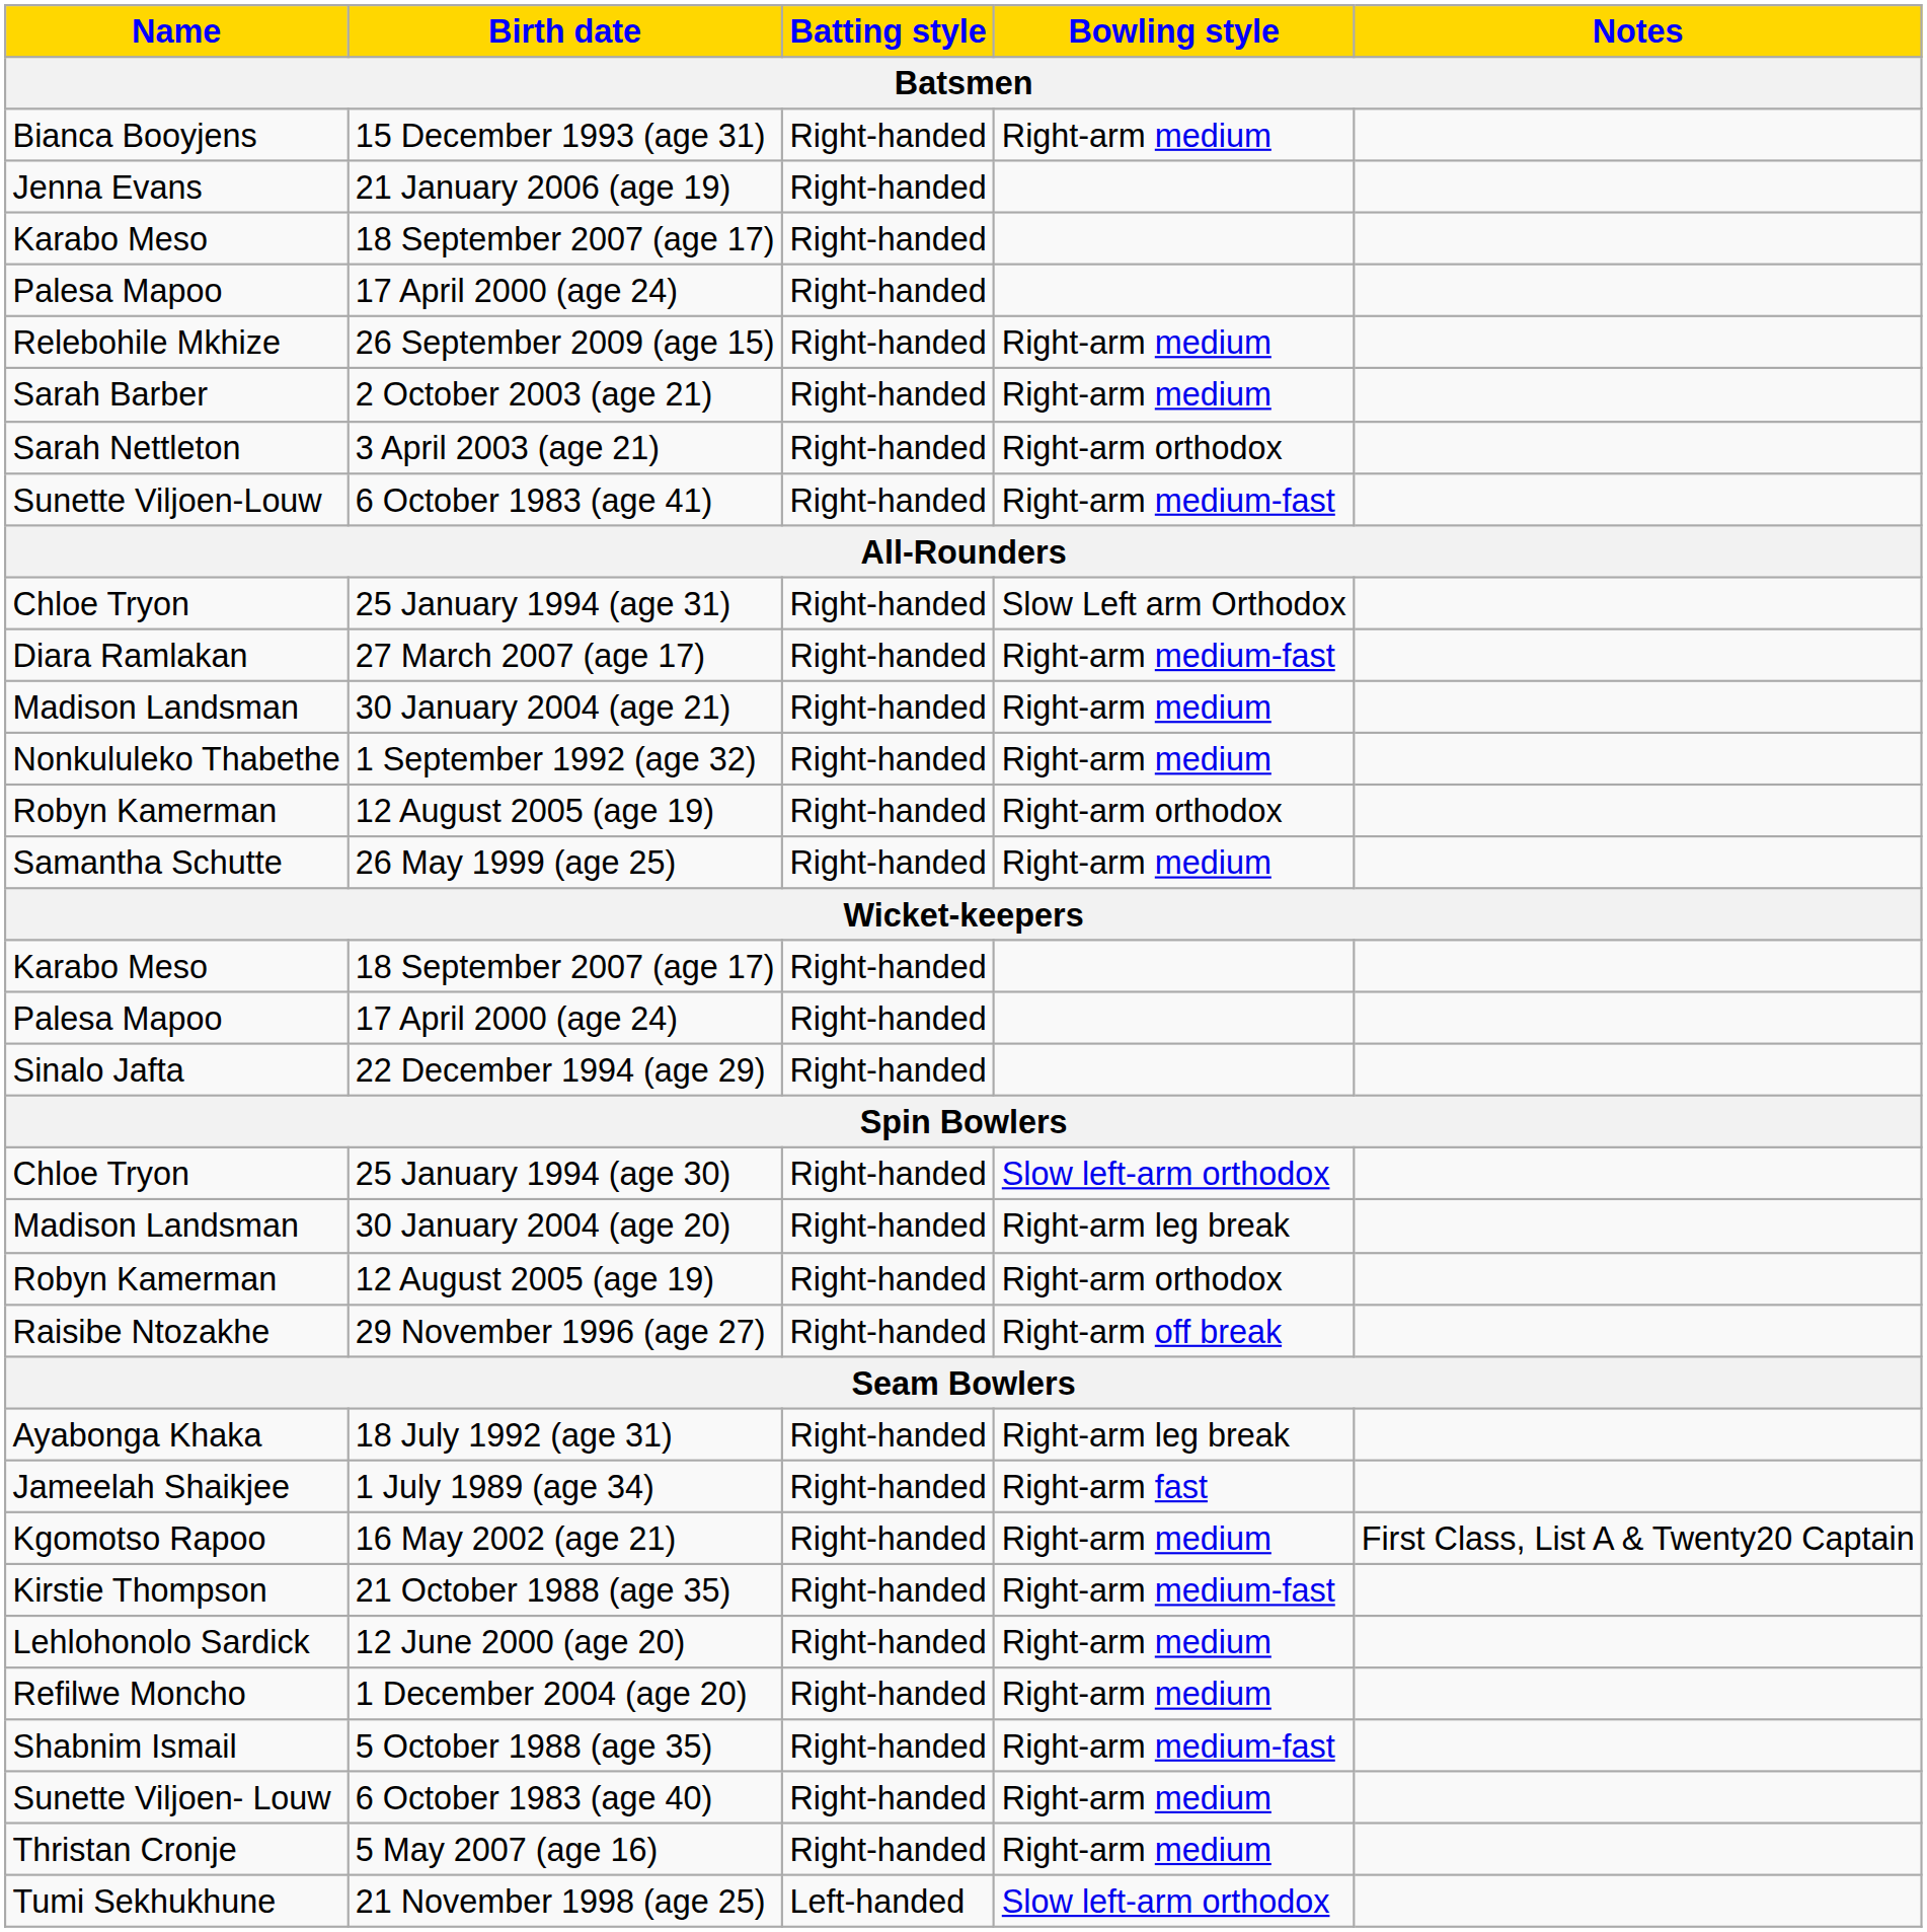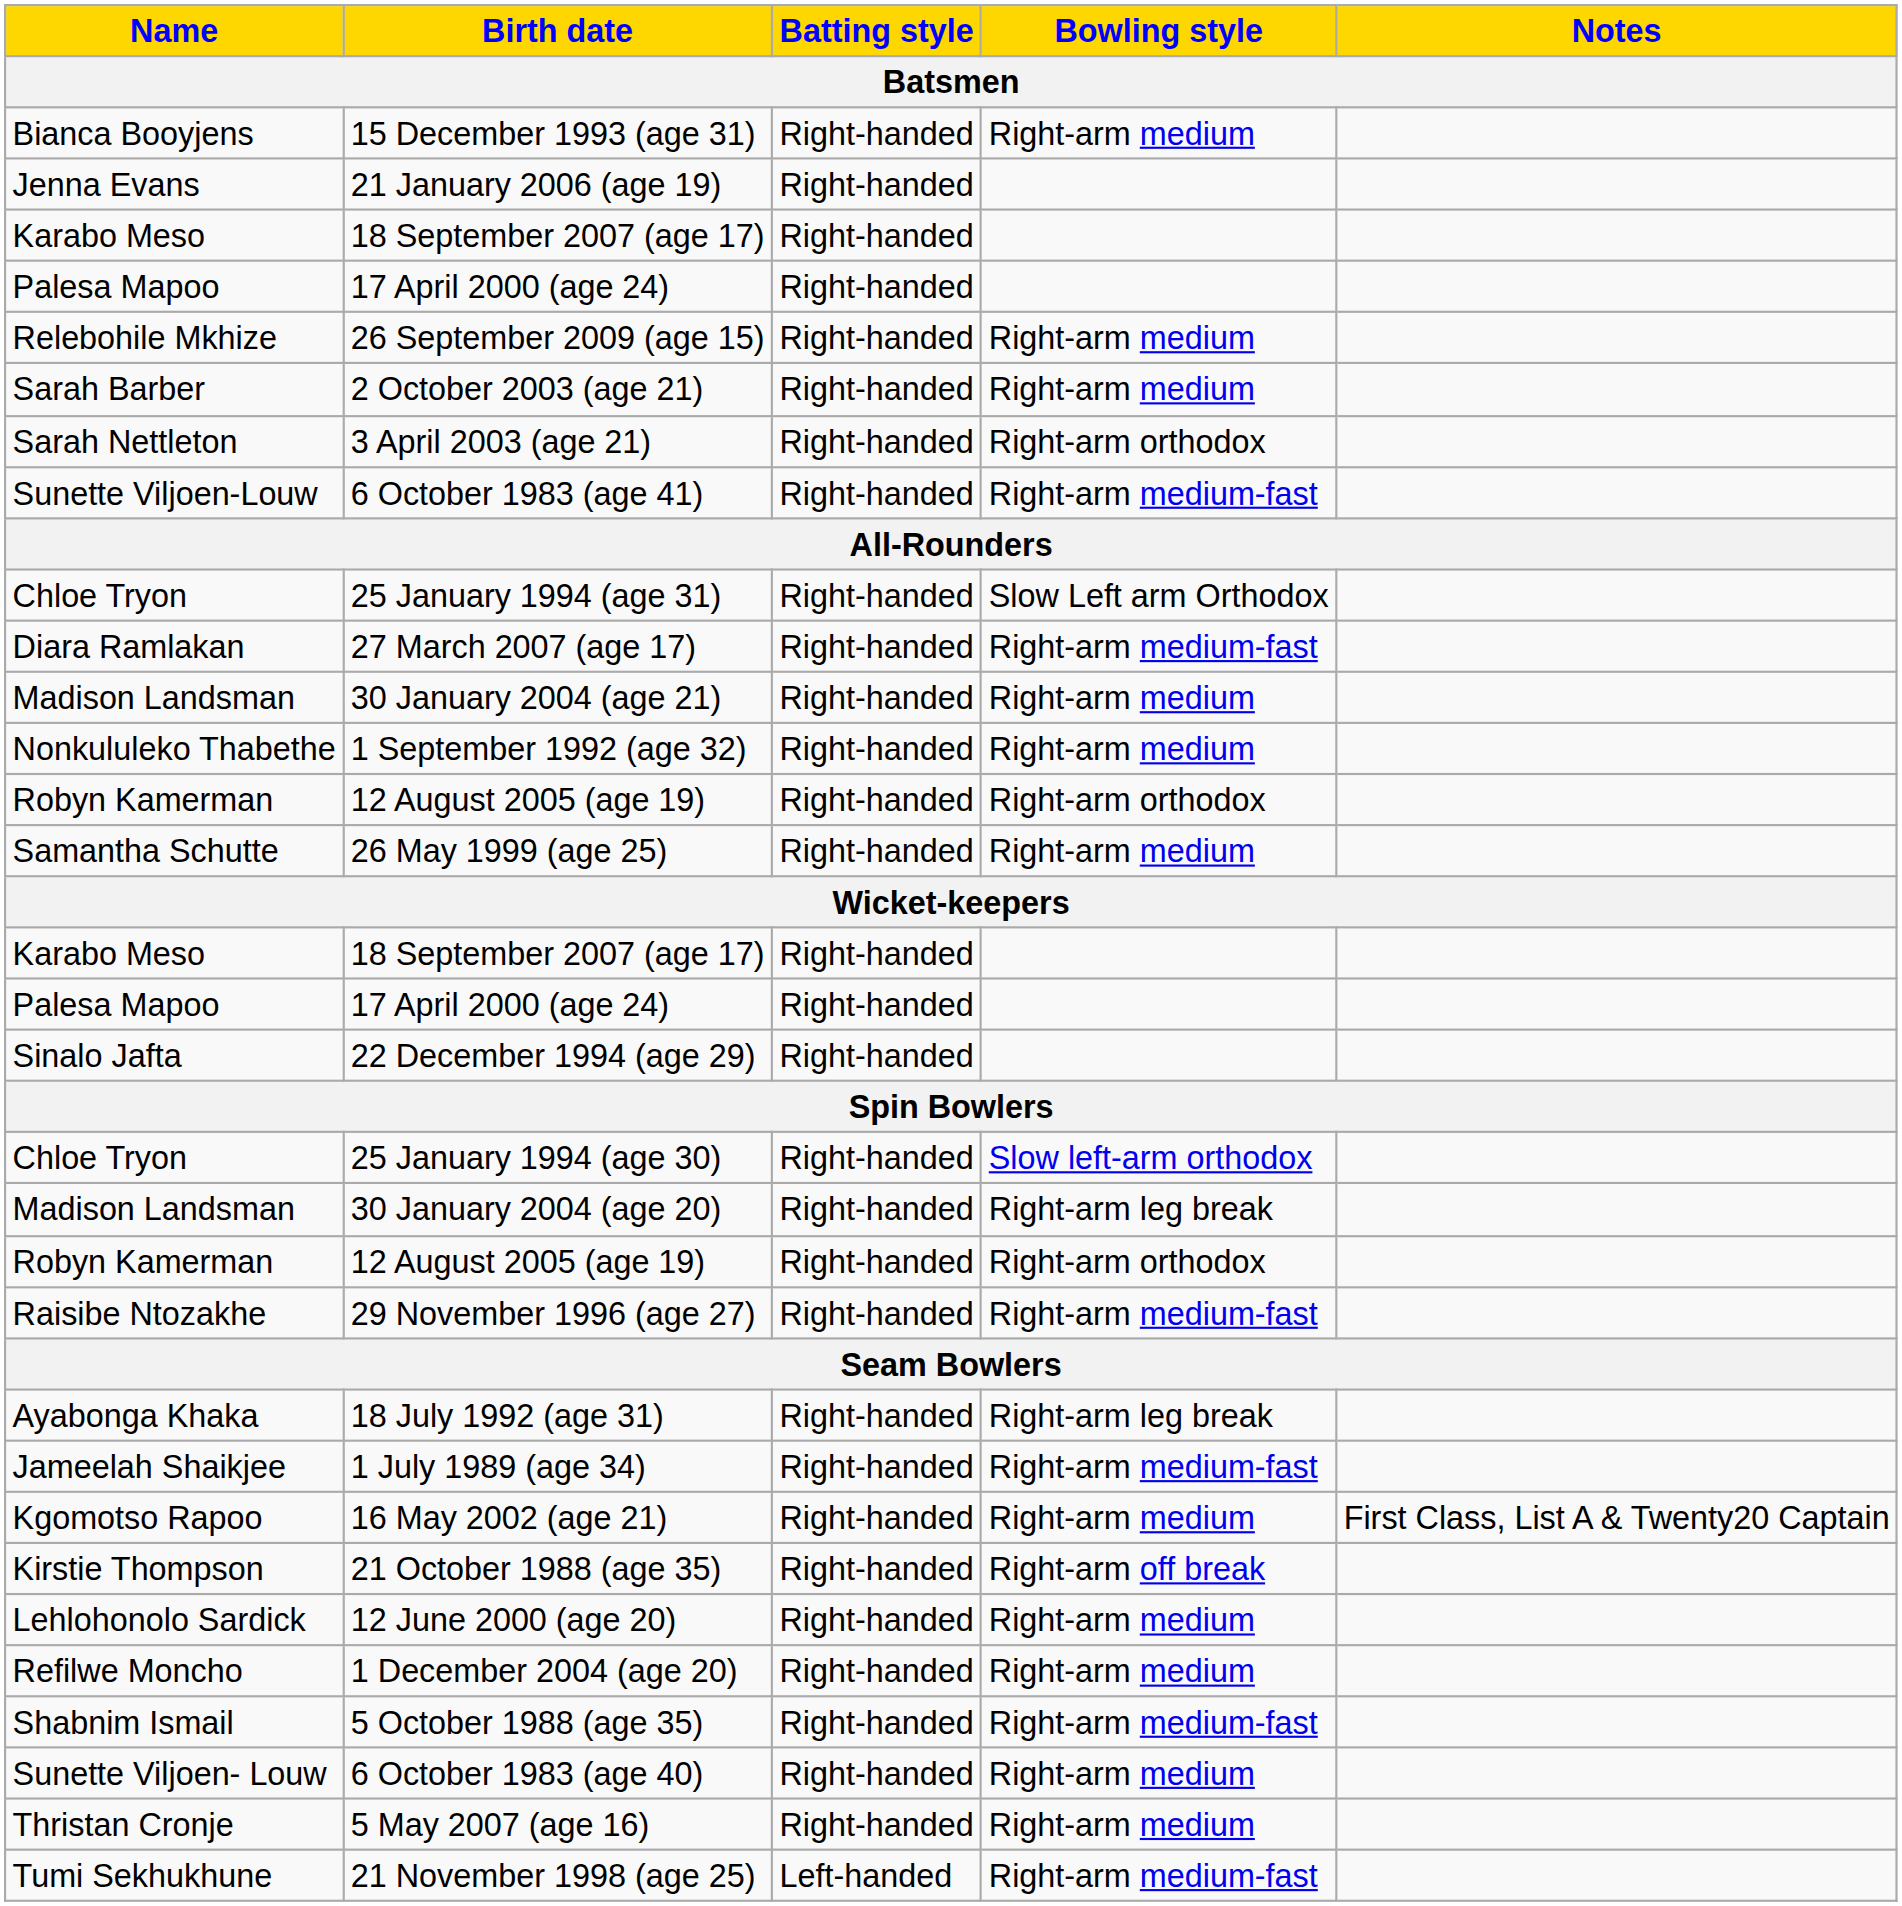 <table class="wikitable" style="font-size:95%;">
 <tr>
 <th style="background:gold; color:blue" align="right">Name</th>
 <th style="background:gold; color:blue" align="right">Birth date</th>
 <th style="background:gold; color:blue" align="right">Batting style</th>
 <th style="background:gold; color:blue" align="right">Bowling style</th>
 <th style="background:gold; color:blue" align="right">Notes</th>
 </tr>
 <tr>
 <th colspan="5">Batsmen</th>
 </tr>
 <tr>
 <td>Bianca Booyjens</td>
 <td>15 December 1993 (age 31)</td>
 <td>Right-handed</td>
 <td>Right-arm <a href='#'>medium</a></td>
 <td></td>
 </tr>
 <tr>
 <td>Jenna Evans</td>
 <td>21 January 2006 (age 19)</td>
 <td>Right-handed</td>
 <td></td>
 <td></td>
 </tr>
 <tr>
 <td>Karabo Meso</td>
 <td>18 September 2007 (age 17)</td>
 <td>Right-handed</td>
 <td></td>
 <td></td>
 </tr>
 <tr>
 <td>Palesa Mapoo</td>
 <td>17 April 2000 (age 24)</td>
 <td>Right-handed</td>
 <td></td>
 <td></td>
 </tr>
 <tr>
 <td>Relebohile Mkhize</td>
 <td>26 September 2009 (age 15)</td>
 <td>Right-handed</td>
 <td>Right-arm <a href='#'>medium</a></td>
 <td></td>
 </tr>
 <tr>
 <td>Sarah Barber</td>
 <td>2 October 2003 (age 21)</td>
 <td>Right-handed</td>
 <td>Right-arm <a href='#'>medium</a></td>
 <td></td>
 </tr>
 <tr>
 <td>Sarah Nettleton</td>
 <td>3 April 2003 (age 21)</td>
 <td>Right-handed</td>
 <td>Right-arm orthodox</td>
 <td></td>
 </tr>
 <tr>
 <td>Sunette Viljoen-Louw</td>
 <td>6 October 1983 (age 41)</td>
 <td>Right-handed</td>
 <td>Right-arm <a href='#'>medium-fast</a></td>
 <td></td>
 </tr>
 <tr>
 <th colspan="5">All-Rounders</th>
 </tr>
 <tr>
 <td>Chloe Tryon</td>
 <td>25 January 1994 (age 31)</td>
 <td>Right-handed</td>
 <td>Slow Left arm Orthodox</td>
 <td></td>
 </tr>
 <tr>
 <td>Diara Ramlakan</td>
 <td>27 March 2007 (age 17)</td>
 <td>Right-handed</td>
 <td>Right-arm <a href='#'>medium-fast</a></td>
 <td></td>
 </tr>
 <tr>
 <td>Madison Landsman</td>
 <td>30 January 2004 (age 21)</td>
 <td>Right-handed</td>
 <td>Right-arm <a href='#'>medium</a></td>
 <td></td>
 </tr>
 <tr>
 <td>Nonkululeko Thabethe</td>
 <td>1 September 1992 (age 32)</td>
 <td>Right-handed</td>
 <td>Right-arm <a href='#'>medium</a></td>
 <td></td>
 </tr>
 <tr>
 <td>Robyn Kamerman</td>
 <td>12 August 2005 (age 19)</td>
 <td>Right-handed</td>
 <td>Right-arm orthodox</td>
 <td></td>
 </tr>
 <tr>
 <td>Samantha Schutte</td>
 <td>26 May 1999 (age 25)</td>
 <td>Right-handed</td>
 <td>Right-arm <a href='#'>medium</a></td>
 <td></td>
 </tr>
 <tr>
 <th colspan="5">Wicket-keepers</th>
 </tr>
 <tr>
 <td>Karabo Meso</td>
 <td>18 September 2007 (age 17)</td>
 <td>Right-handed</td>
 <td></td>
 <td></td>
 </tr>
 <tr>
 <td>Palesa Mapoo</td>
 <td>17 April 2000 (age 24)</td>
 <td>Right-handed</td>
 <td></td>
 <td></td>
 </tr>
 <tr>
 <td>Sinalo Jafta</td>
 <td>22 December 1994 (age 29)</td>
 <td>Right-handed</td>
 <td></td>
 <td></td>
 </tr>
 <tr>
 <th colspan="5">Spin Bowlers</th>
 </tr>
 <tr>
 <td>Chloe Tryon</td>
 <td>25 January 1994 (age 30)</td>
 <td>Right-handed</td>
 <td><a href='#'>Slow left-arm orthodox</a></td>
 <td></td>
 </tr>
 <tr>
 <td>Madison Landsman</td>
 <td>30 January 2004 (age 20)</td>
 <td>Right-handed</td>
 <td>Right-arm leg break</td>
 <td></td>
 </tr>
 <tr>
 <td>Robyn Kamerman</td>
 <td>12 August 2005 (age 19)</td>
 <td>Right-handed</td>
 <td>Right-arm orthodox</td>
 <td></td>
 </tr>
 <tr>
 <td>Raisibe Ntozakhe</td>
 <td>29 November 1996 (age 27)</td>
 <td>Right-handed</td>
-<td>Right-arm <a href='#'>off break</a></td>
+<td>Right-arm <a href='#'>medium-fast</a></td>
 <td></td>
 </tr>
 <tr>
 <th colspan="5">Seam Bowlers</th>
 </tr>
 <tr>
 <td>Ayabonga Khaka</td>
 <td>18 July 1992 (age 31)</td>
 <td>Right-handed</td>
 <td>Right-arm leg break</td>
 <td></td>
 </tr>
 <tr>
 <td>Jameelah Shaikjee</td>
 <td>1 July 1989 (age 34)</td>
 <td>Right-handed</td>
-<td>Right-arm <a href='#'>fast</a></td>
+<td>Right-arm <a href='#'>medium-fast</a></td>
 <td></td>
 </tr>
 <tr>
 <td>Kgomotso Rapoo</td>
 <td>16 May 2002 (age 21)</td>
 <td>Right-handed</td>
 <td>Right-arm <a href='#'>medium</a></td>
 <td>First Class, List A & Twenty20 Captain</td>
 </tr>
 <tr>
 <td>Kirstie Thompson</td>
 <td>21 October 1988 (age 35)</td>
 <td>Right-handed</td>
-<td>Right-arm <a href='#'>medium-fast</a></td>
+<td>Right-arm <a href='#'>off break</a></td>
 <td></td>
 </tr>
 <tr>
 <td>Lehlohonolo Sardick</td>
 <td>12 June 2000 (age 20)</td>
 <td>Right-handed</td>
 <td>Right-arm <a href='#'>medium</a></td>
 <td></td>
 </tr>
 <tr>
 <td>Refilwe Moncho</td>
 <td>1 December 2004 (age 20)</td>
 <td>Right-handed</td>
 <td>Right-arm <a href='#'>medium</a></td>
 <td></td>
 </tr>
 <tr>
 <td>Shabnim Ismail</td>
 <td>5 October 1988 (age 35)</td>
 <td>Right-handed</td>
 <td>Right-arm <a href='#'>medium-fast</a></td>
 <td></td>
 </tr>
 <tr>
 <td>Sunette Viljoen- Louw</td>
 <td>6 October 1983 (age 40)</td>
 <td>Right-handed</td>
 <td>Right-arm <a href='#'>medium</a></td>
 <td></td>
 </tr>
 <tr>
 <td>Thristan Cronje</td>
 <td>5 May 2007 (age 16)</td>
 <td>Right-handed</td>
 <td>Right-arm <a href='#'>medium</a></td>
 <td></td>
 </tr>
 <tr>
 <td>Tumi Sekhukhune</td>
 <td>21 November 1998 (age 25)</td>
 <td>Left-handed</td>
-<td><a href='#'>Slow left-arm orthodox</a></td>
+<td>Right-arm <a href='#'>medium-fast</a></td>
 <td></td>
 </tr>
 </table>
